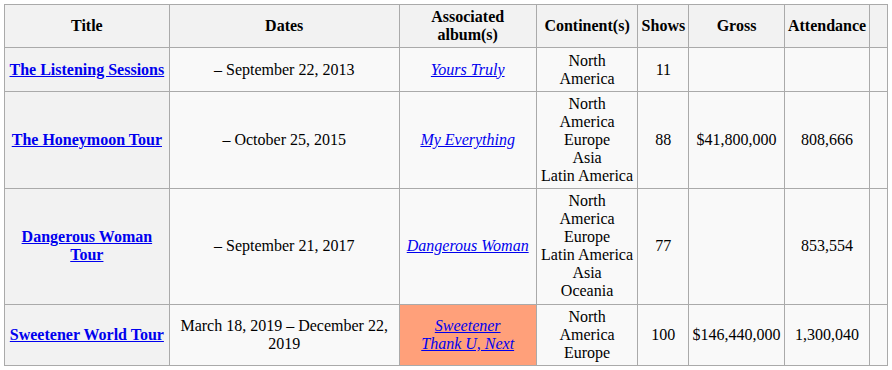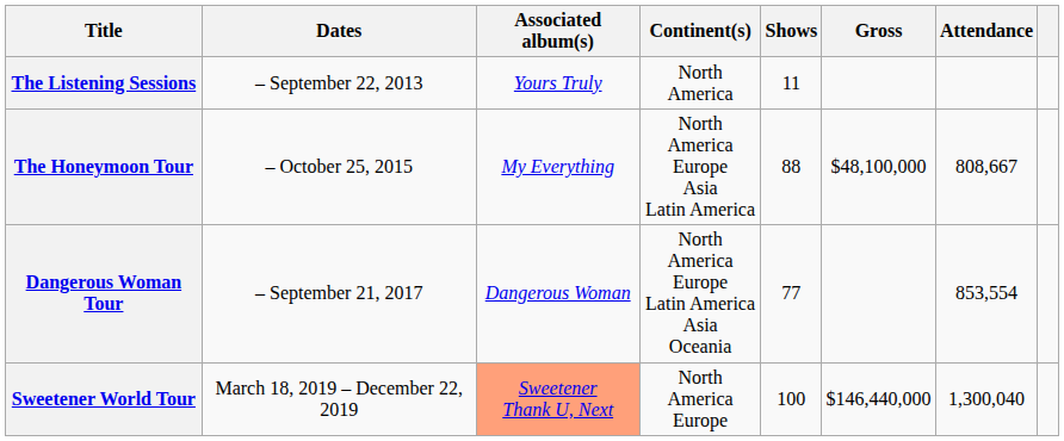 <table class="wikitable sortable plainrowheaders" style="text-align:center;" width="100%">
 <tr>
 <th scope="col">Title</th>
 <th scope="col">Dates</th>
 <th scope="col">Associated album(s)</th>
 <th scope="col">Continent(s)</th>
 <th scope="col">Shows</th>
 <th scope="col">Gross</th>
 <th scope="col">Attendance</th>
 <th scope="col" width="2%" class="unsortable"></th>
 </tr>
 <tr>
 <th scope="row"><a href='#'>The Listening Sessions</a></th>
 <td> – September 22, 2013</td>
 <td><em><a href='#'>Yours Truly</a></em></td>
 <td> North America</td>
 <td>11</td>
 <td></td>
 <td></td>
 <td><br><br></td>
 </tr>
 <tr>
 <th scope="row"><a href='#'>The Honeymoon Tour</a></th>
 <td> – October 25, 2015</td>
 <td><em><a href='#'>My Everything</a> </em></td>
 <td>North America<br>Europe<br>Asia<br>Latin America</td>
 <td>88</td>
-<td>$41,800,000</td>
-<td>808,666</td>
+<td>$48,100,000</td>
+<td>808,667</td>
 <td><br><br></td>
 </tr>
 <tr>
 <th scope="row"><a href='#'>Dangerous Woman Tour</a></th>
 <td> – September 21, 2017</td>
 <td><em><a href='#'>Dangerous Woman</a></em></td>
 <td>North America<br>Europe<br>Latin America<br>Asia<br>Oceania</td>
 <td>77</td>
 <td></td>
 <td>853,554</td>
 <td><br><br></td>
 </tr>
 <tr>
 <th scope="row"><a href='#'>Sweetener World Tour</a></th>
 <td>March 18, 2019 – December 22, 2019</td>
 <td style="background: lightsalmon;"><em><a href='#'>Sweetener</a></em><br><em><a href='#'>Thank U, Next</a></em></td>
 <td>North America<br>Europe</td>
 <td>100</td>
 <td>$146,440,000</td>
 <td>1,300,040</td>
 <td><br><br><br></td>
 </tr>
 </table>
